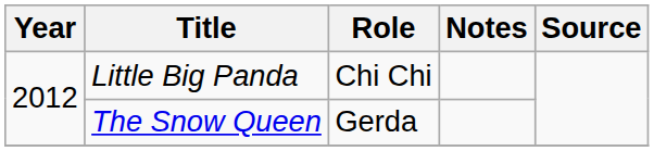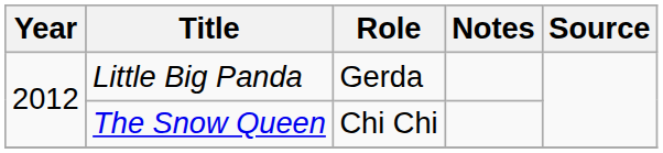 <table class="wikitable sortable plainrowheaders">
 <tr>
 <th>Year</th>
 <th>Title</th>
 <th>Role</th>
 <th class="unsortable">Notes</th>
 <th class="unsortable">Source</th>
 </tr>
 <tr>
 <td rowspan="2">2012</td>
 <td><em>Little Big Panda</em></td>
-<td>Chi Chi</td>
+<td>Gerda</td>
 <td></td>
 <td rowspan="2"></td>
 </tr>
 <tr>
 <td><em><a href='#'>The Snow Queen</a></em></td>
-<td>Gerda</td>
+<td>Chi Chi</td>
 <td></td>
 </tr>
 <tr>
 </tr>
 </table>
